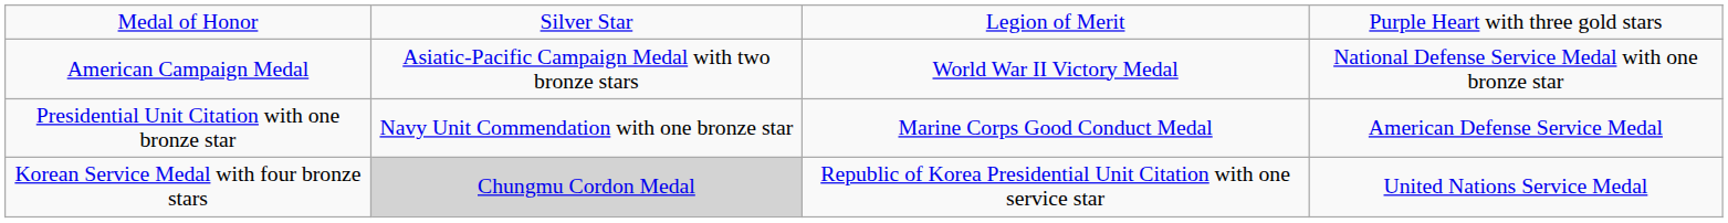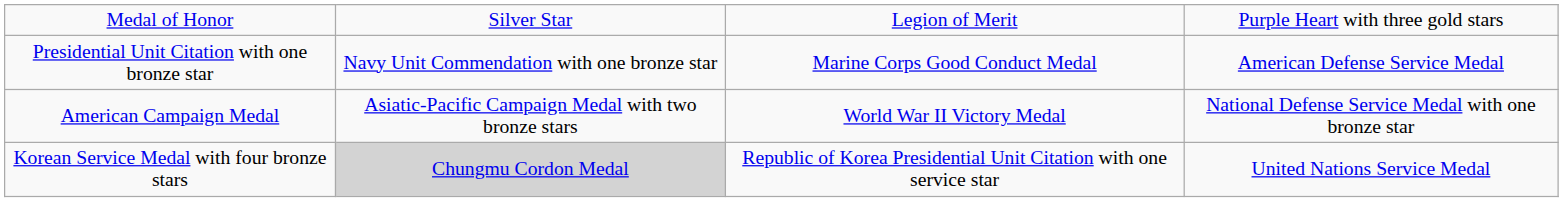 <table class="wikitable" style="margin:1em auto; text-align:center;">
 <tr>
 <td><a href='#'>Medal of Honor</a></td>
 <td><a href='#'>Silver Star</a></td>
 <td><a href='#'>Legion of Merit</a></td>
 <td><a href='#'>Purple Heart</a> with three gold stars</td>
 </tr>
 <tr>
+<td><a href='#'>Presidential Unit Citation</a> with one bronze star</td>
+<td><a href='#'>Navy Unit Commendation</a> with one bronze star</td>
+<td><a href='#'>Marine Corps Good Conduct Medal</a></td>
+<td><a href='#'>American Defense Service Medal</a></td>
+</tr>
+<tr>
 <td><a href='#'>American Campaign Medal</a></td>
 <td><a href='#'>Asiatic-Pacific Campaign Medal</a> with two bronze stars</td>
 <td><a href='#'>World War II Victory Medal</a></td>
 <td><a href='#'>National Defense Service Medal</a> with one bronze star</td>
-</tr>
-<tr>
-<td><a href='#'>Presidential Unit Citation</a> with one bronze star</td>
-<td><a href='#'>Navy Unit Commendation</a> with one bronze star</td>
-<td><a href='#'>Marine Corps Good Conduct Medal</a></td>
-<td><a href='#'>American Defense Service Medal</a></td>
 </tr>
 <tr>
 <td><a href='#'>Korean Service Medal</a> with four bronze stars</td>
 <td style="background: lightgrey;"><a href='#'>Chungmu Cordon Medal</a></td>
 <td><a href='#'>Republic of Korea Presidential Unit Citation</a> with one service star</td>
 <td><a href='#'>United Nations Service Medal</a></td>
 </tr>
 </table>
